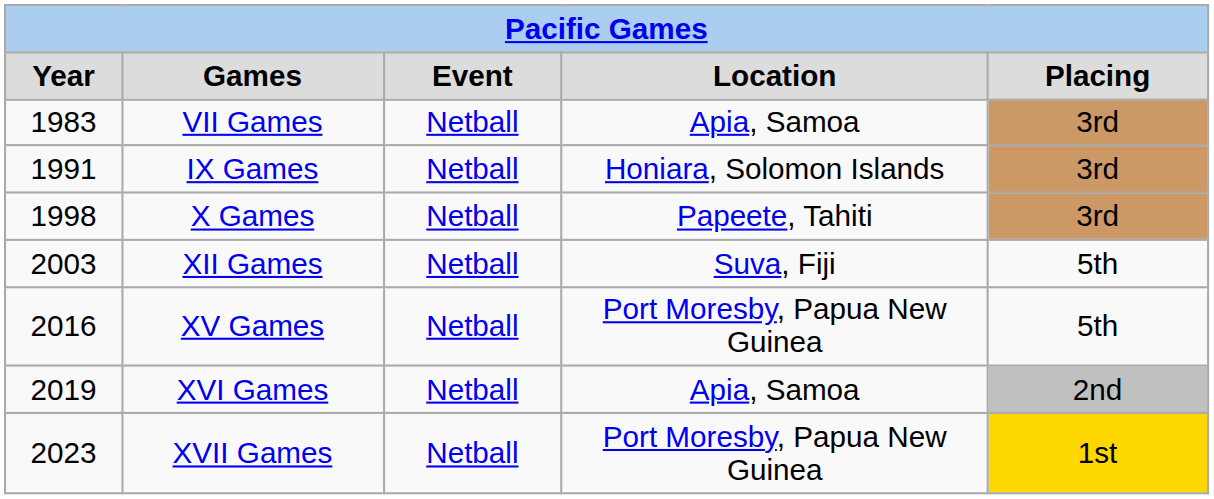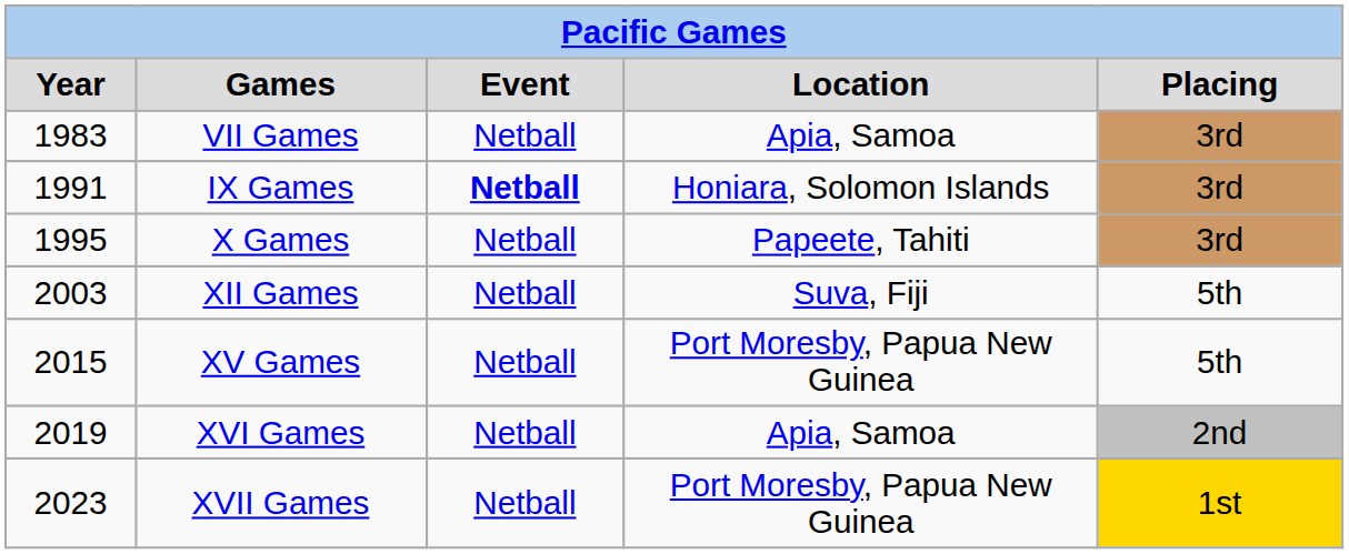 <table class=wikitable style="text-align:center; font-size:90%">
 <tr>
 <th colspan=5 style=background:#ABCDEF><a href='#'>Pacific Games</a></th>
 </tr>
 <tr>
 <th width=50 style=background:gainsboro>Year</th>
 <th width=120 style=background:gainsboro>Games</th>
 <th width=80 style=background:gainsboro>Event</th>
 <th width=200 style=background:gainsboro>Location</th>
 <th width=100 style=background:gainsboro>Placing</th>
 </tr>
 <tr>
 <td>1983</td>
 <td><a href='#'>VII Games</a></td>
 <td><a href='#'>Netball</a></td>
 <td><a href='#'>Apia</a>, Samoa</td>
 <td bgcolor=#cc9966> 3rd</td>
 </tr>
 <tr>
 <td>1991</td>
 <td><a href='#'>IX Games</a></td>
-<td><a href='#'>Netball</a></td>
+<td><strong><a href='#'>Netball</a></strong></td>
 <td><a href='#'>Honiara</a>, Solomon Islands</td>
 <td bgcolor=#cc9966> 3rd</td>
 </tr>
 <tr>
-<td>1998</td>
+<td>1995</td>
 <td><a href='#'>X Games</a></td>
 <td><a href='#'>Netball</a></td>
 <td><a href='#'>Papeete</a>, Tahiti</td>
 <td bgcolor=#cc9966> 3rd</td>
 </tr>
 <tr>
 <td>2003</td>
 <td><a href='#'>XII Games</a></td>
 <td><a href='#'>Netball</a></td>
 <td><a href='#'>Suva</a>, Fiji</td>
 <td bgcolor=>5th</td>
 </tr>
 <tr>
-<td>2016</td>
+<td>2015</td>
 <td><a href='#'>XV Games</a></td>
 <td><a href='#'>Netball</a></td>
 <td><a href='#'>Port Moresby</a>, Papua New Guinea</td>
 <td bgcolor=>5th</td>
 </tr>
 <tr>
 <td>2019</td>
 <td><a href='#'>XVI Games</a></td>
 <td><a href='#'>Netball</a></td>
 <td><a href='#'>Apia</a>, Samoa</td>
 <td bgcolor=silver> 2nd</td>
 </tr>
 <tr>
 <td>2023</td>
 <td><a href='#'>XVII Games</a></td>
 <td><a href='#'>Netball</a></td>
 <td><a href='#'>Port Moresby</a>, Papua New Guinea</td>
 <td bgcolor=gold> 1st</td>
 </tr>
 </table>
